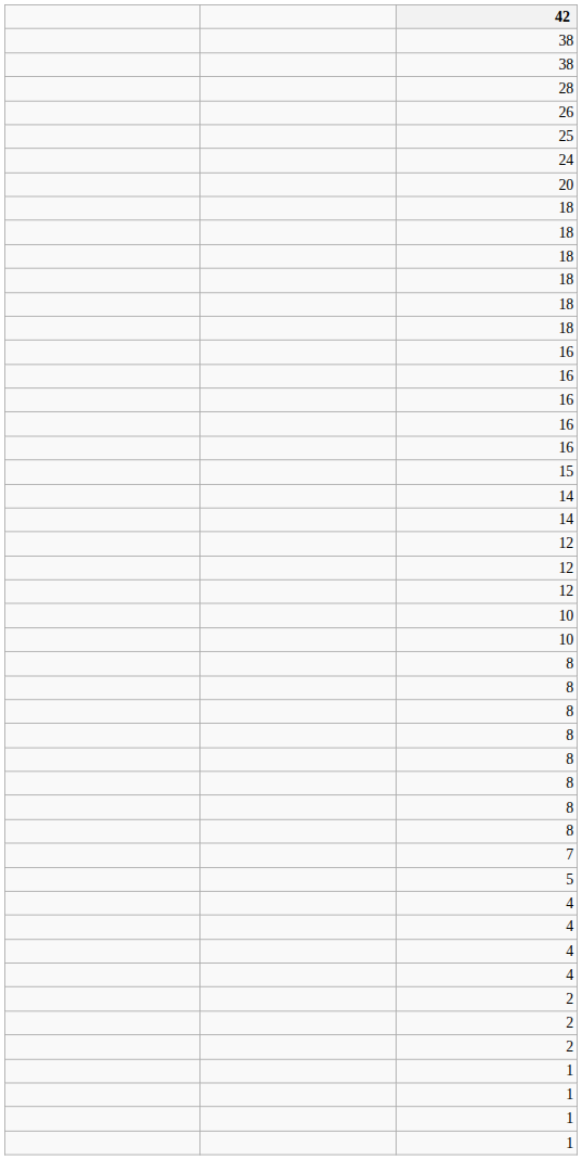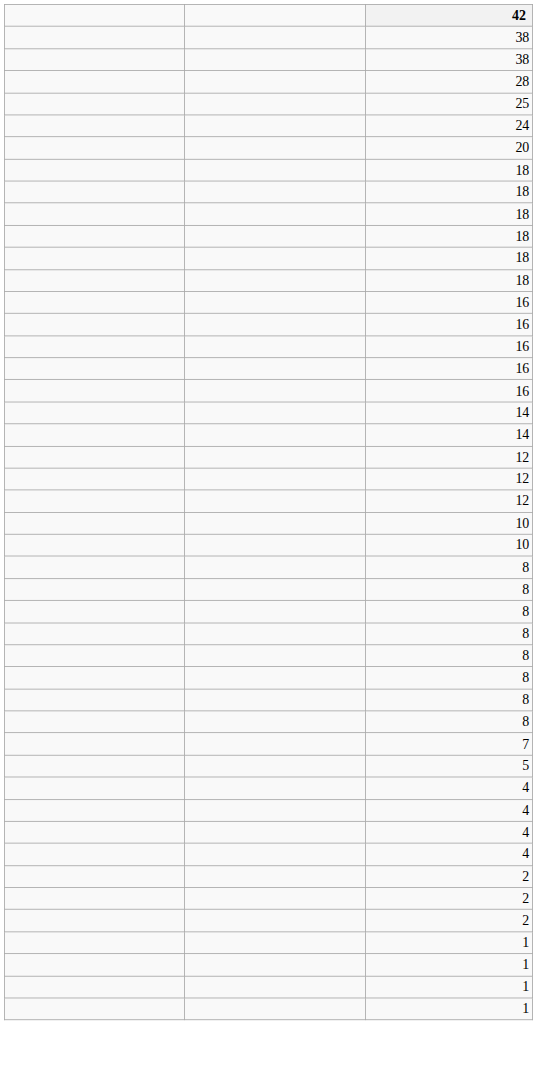 <table class="collapsible collapsed wikitable" style="width:38em; margin-top:0px;">
 <tr>
 <td style="width:200px;"></td>
 <td style="width:200px;"></td>
 <th style="text-align:right;">42 </th>
 </tr>
 <tr>
 <td></td>
 <td></td>
 <td style="text-align:right;">38</td>
 </tr>
 <tr>
 <td></td>
 <td></td>
 <td style="text-align:right;">38</td>
 </tr>
 <tr>
 <td></td>
 <td></td>
 <td style="text-align:right;">28</td>
-</tr>
-<tr>
-<td></td>
-<td></td>
-<td style="text-align:right;">26</td>
 </tr>
 <tr>
 <td></td>
 <td></td>
 <td style="text-align:right;">25</td>
 </tr>
 <tr>
 <td></td>
 <td></td>
 <td style="text-align:right;">24</td>
 </tr>
 <tr>
 <td></td>
 <td></td>
 <td style="text-align:right;">20</td>
 </tr>
 <tr>
 <td></td>
 <td></td>
 <td style="text-align:right;">18</td>
 </tr>
 <tr>
 <td></td>
 <td></td>
 <td style="text-align:right;">18</td>
 </tr>
 <tr>
 <td></td>
 <td></td>
 <td style="text-align:right;">18</td>
 </tr>
 <tr>
 <td></td>
 <td></td>
 <td style="text-align:right;">18</td>
 </tr>
 <tr>
 <td></td>
 <td></td>
 <td style="text-align:right;">18</td>
 </tr>
 <tr>
 <td></td>
 <td></td>
 <td style="text-align:right;">18</td>
 </tr>
 <tr>
 <td></td>
 <td></td>
 <td style="text-align:right;">16</td>
 </tr>
 <tr>
 <td></td>
 <td></td>
 <td style="text-align:right;">16</td>
 </tr>
 <tr>
 <td></td>
 <td></td>
 <td style="text-align:right;">16</td>
 </tr>
 <tr>
 <td></td>
 <td></td>
 <td style="text-align:right;">16</td>
 </tr>
 <tr>
 <td></td>
 <td></td>
 <td style="text-align:right;">16</td>
-</tr>
-<tr>
-<td></td>
-<td></td>
-<td style="text-align:right;">15</td>
 </tr>
 <tr>
 <td></td>
 <td></td>
 <td style="text-align:right;">14</td>
 </tr>
 <tr>
 <td></td>
 <td></td>
 <td style="text-align:right;">14</td>
 </tr>
 <tr>
 <td></td>
 <td></td>
 <td style="text-align:right;">12</td>
 </tr>
 <tr>
 <td></td>
 <td></td>
 <td style="text-align:right;">12</td>
 </tr>
 <tr>
 <td></td>
 <td></td>
 <td style="text-align:right;">12</td>
 </tr>
 <tr>
 <td></td>
 <td></td>
 <td style="text-align:right;">10</td>
 </tr>
 <tr>
 <td></td>
 <td></td>
 <td style="text-align:right;">10</td>
 </tr>
 <tr>
 <td></td>
 <td></td>
 <td style="text-align:right;">8</td>
 </tr>
 <tr>
 <td></td>
 <td></td>
 <td style="text-align:right;">8</td>
 </tr>
 <tr>
 <td></td>
 <td></td>
 <td style="text-align:right;">8</td>
 </tr>
 <tr>
 <td></td>
 <td></td>
 <td style="text-align:right;">8</td>
 </tr>
 <tr>
 <td></td>
 <td></td>
 <td style="text-align:right;">8</td>
 </tr>
 <tr>
 <td></td>
 <td></td>
 <td style="text-align:right;">8</td>
 </tr>
 <tr>
 <td></td>
 <td></td>
 <td style="text-align:right;">8</td>
 </tr>
 <tr>
 <td></td>
 <td></td>
 <td style="text-align:right;">8</td>
 </tr>
 <tr>
 <td></td>
 <td></td>
 <td style="text-align:right;">7</td>
 </tr>
 <tr>
 <td></td>
 <td></td>
 <td style="text-align:right;">5</td>
 </tr>
 <tr>
 <td></td>
 <td></td>
 <td style="text-align:right;">4</td>
 </tr>
 <tr>
 <td></td>
 <td></td>
 <td style="text-align:right;">4</td>
 </tr>
 <tr>
 <td></td>
 <td></td>
 <td style="text-align:right;">4</td>
 </tr>
 <tr>
 <td></td>
 <td></td>
 <td style="text-align:right;">4</td>
 </tr>
 <tr>
 <td></td>
 <td></td>
 <td style="text-align:right;">2</td>
 </tr>
 <tr>
 <td></td>
 <td></td>
 <td style="text-align:right;">2</td>
 </tr>
 <tr>
 <td></td>
 <td></td>
 <td style="text-align:right;">2</td>
 </tr>
 <tr>
 <td></td>
 <td></td>
 <td style="text-align:right;">1</td>
 </tr>
 <tr>
 <td></td>
 <td></td>
 <td style="text-align:right;">1</td>
 </tr>
 <tr>
 <td></td>
 <td></td>
 <td style="text-align:right;">1</td>
 </tr>
 <tr>
 <td></td>
 <td></td>
 <td style="text-align:right;">1</td>
 </tr>
 </table>
